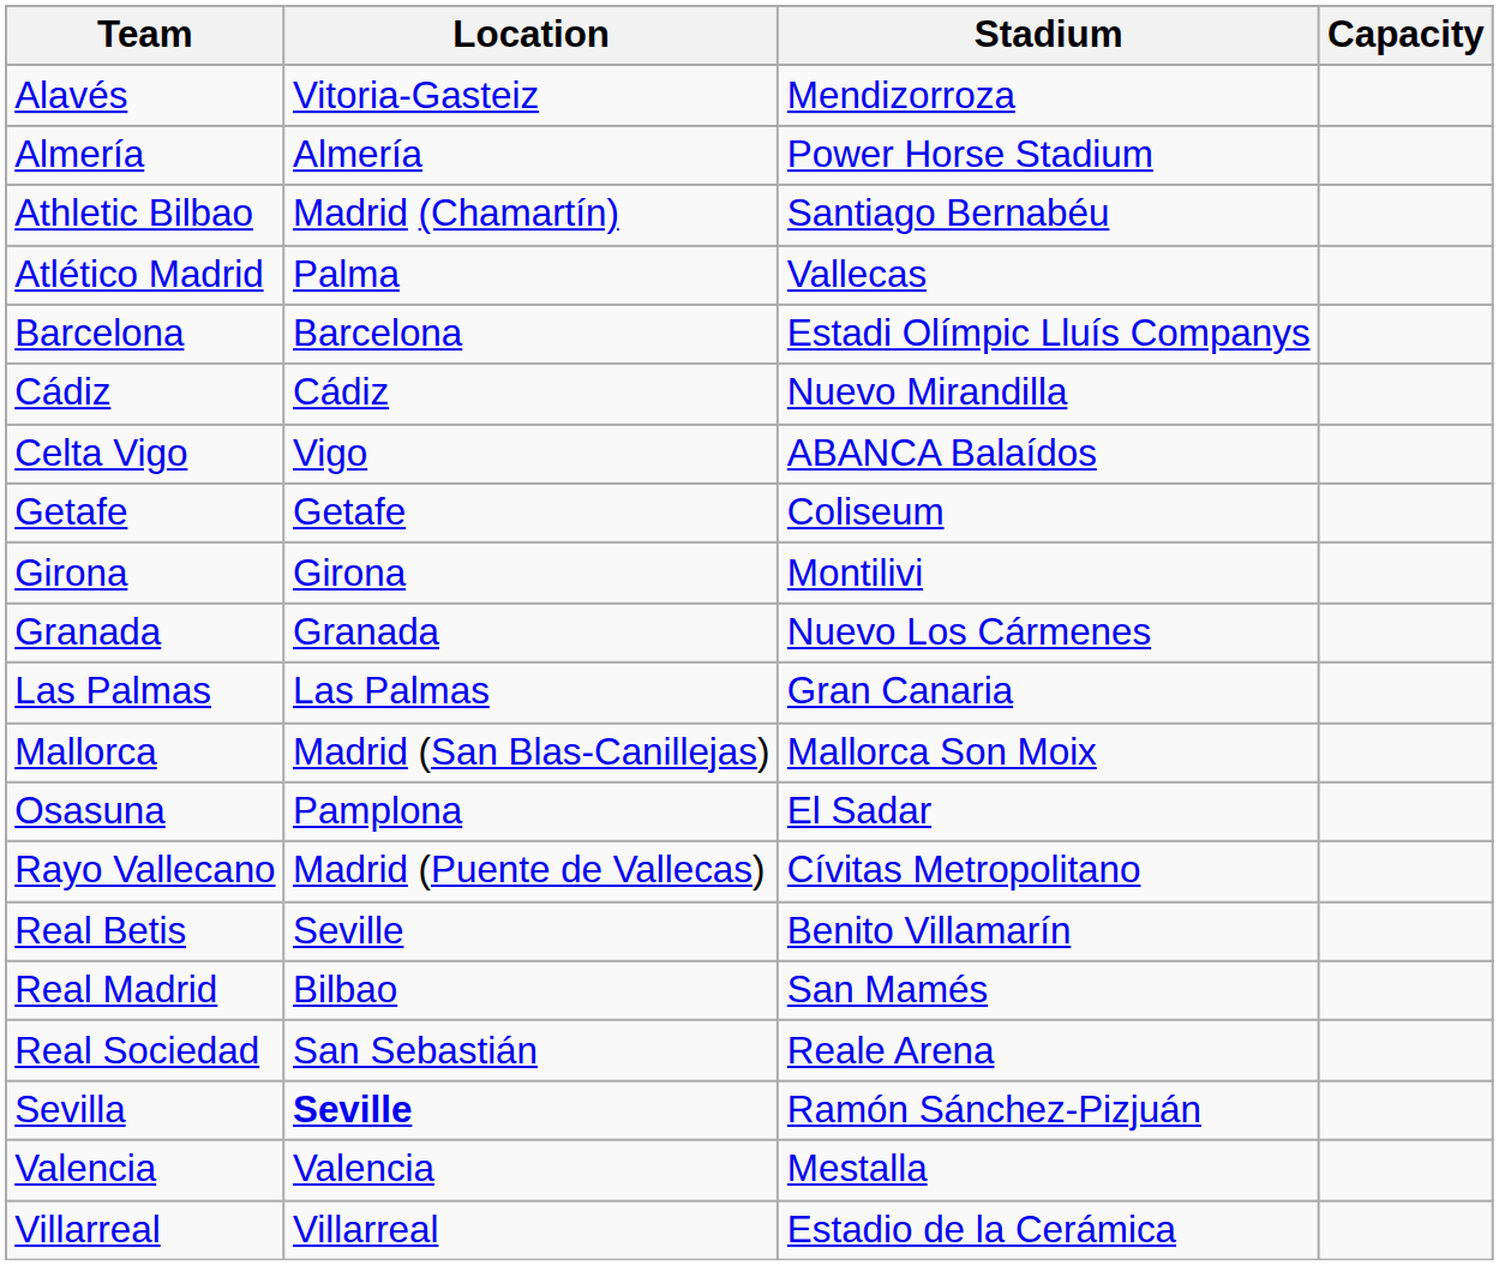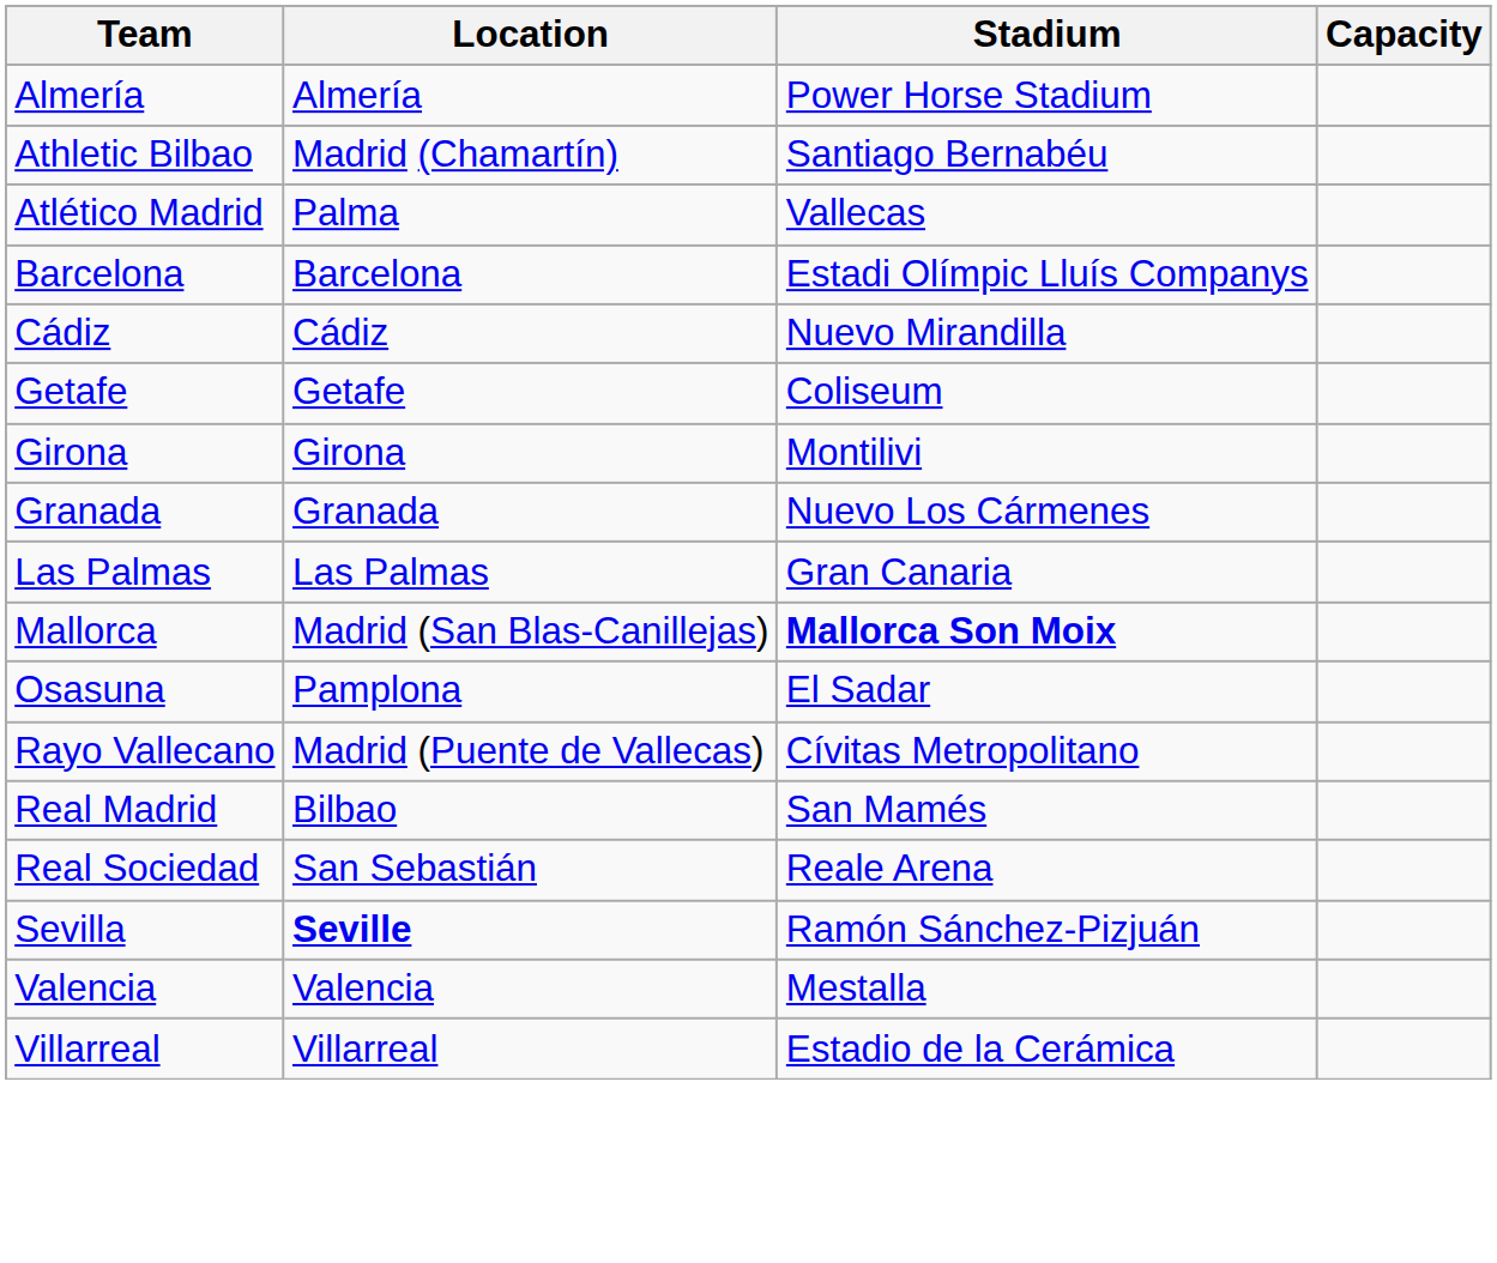 <table class="wikitable sortable" style="text-align:left;">
 <tr>
 <th>Team</th>
 <th>Location</th>
 <th>Stadium</th>
 <th>Capacity</th>
-</tr>
-<tr>
-<td><a href='#'>Alavés</a></td>
-<td><a href='#'>Vitoria-Gasteiz</a></td>
-<td><a href='#'>Mendizorroza</a></td>
-<td align="center"></td>
 </tr>
 <tr>
 <td><a href='#'>Almería</a></td>
 <td><a href='#'>Almería</a></td>
 <td><a href='#'>Power Horse Stadium</a></td>
 <td align="center"></td>
 </tr>
 <tr>
 <td><a href='#'>Athletic Bilbao</a></td>
 <td><a href='#'>Madrid</a> <a href='#'>(Chamartín)</a></td>
 <td><a href='#'>Santiago Bernabéu</a></td>
 <td align="center"></td>
 </tr>
 <tr>
 <td data-sort-value="Madrid"><a href='#'>Atlético Madrid</a></td>
 <td><a href='#'>Palma</a></td>
 <td><a href='#'>Vallecas</a></td>
 <td align="center"></td>
 </tr>
 <tr>
 <td><a href='#'>Barcelona</a></td>
 <td><a href='#'>Barcelona</a></td>
 <td><a href='#'>Estadi Olímpic Lluís Companys</a></td>
 <td align="center"></td>
 </tr>
 <tr>
 <td><a href='#'>Cádiz</a></td>
 <td><a href='#'>Cádiz</a></td>
 <td><a href='#'>Nuevo Mirandilla</a></td>
 <td align="center"></td>
 </tr>
 <tr>
-<td><a href='#'>Celta Vigo</a></td>
-<td><a href='#'>Vigo</a></td>
-<td><a href='#'>ABANCA Balaídos</a></td>
-<td align="center"></td>
-</tr>
-<tr>
 <td><a href='#'>Getafe</a></td>
 <td><a href='#'>Getafe</a></td>
 <td><a href='#'>Coliseum</a></td>
 <td align="center"></td>
 </tr>
 <tr>
 <td><a href='#'>Girona</a></td>
 <td><a href='#'>Girona</a></td>
 <td><a href='#'>Montilivi</a></td>
 <td align="center"></td>
 </tr>
 <tr>
 <td><a href='#'>Granada</a></td>
 <td><a href='#'>Granada</a></td>
 <td><a href='#'>Nuevo Los Cármenes</a></td>
 <td align="center"></td>
 </tr>
 <tr>
 <td><a href='#'>Las Palmas</a></td>
 <td><a href='#'>Las Palmas</a></td>
 <td><a href='#'>Gran Canaria</a></td>
 <td align="center"></td>
 </tr>
 <tr>
 <td><a href='#'>Mallorca</a></td>
 <td><a href='#'>Madrid</a> (<a href='#'>San Blas-Canillejas</a>)</td>
-<td><a href='#'>Mallorca Son Moix</a></td>
+<td><strong><a href='#'>Mallorca Son Moix</a></strong></td>
 <td align="center"></td>
 </tr>
 <tr>
 <td><a href='#'>Osasuna</a></td>
 <td><a href='#'>Pamplona</a></td>
 <td><a href='#'>El Sadar</a></td>
 <td align="center"></td>
 </tr>
 <tr>
 <td><a href='#'>Rayo Vallecano</a></td>
 <td><a href='#'>Madrid</a> (<a href='#'>Puente de Vallecas</a>)</td>
 <td><a href='#'>Cívitas Metropolitano</a></td>
-<td align="center"></td>
-</tr>
-<tr>
-<td><a href='#'>Real Betis</a></td>
-<td><a href='#'>Seville</a></td>
-<td><a href='#'>Benito Villamarín</a></td>
 <td align="center"></td>
 </tr>
 <tr>
 <td><a href='#'>Real Madrid</a></td>
 <td><a href='#'>Bilbao</a></td>
 <td><a href='#'>San Mamés</a></td>
 <td align="center"></td>
 </tr>
 <tr>
 <td><a href='#'>Real Sociedad</a></td>
 <td><a href='#'>San Sebastián</a></td>
 <td><a href='#'>Reale Arena</a></td>
 <td align="center"></td>
 </tr>
 <tr>
 <td><a href='#'>Sevilla</a></td>
 <td><strong><a href='#'>Seville</a></strong></td>
 <td><a href='#'>Ramón Sánchez-Pizjuán</a></td>
 <td align="center"></td>
 </tr>
 <tr>
 <td><a href='#'>Valencia</a></td>
 <td><a href='#'>Valencia</a></td>
 <td><a href='#'>Mestalla</a></td>
 <td align="center"></td>
 </tr>
 <tr>
 <td><a href='#'>Villarreal</a></td>
 <td><a href='#'>Villarreal</a></td>
 <td><a href='#'>Estadio de la Cerámica</a></td>
 <td align="center"></td>
 </tr>
 </table>
